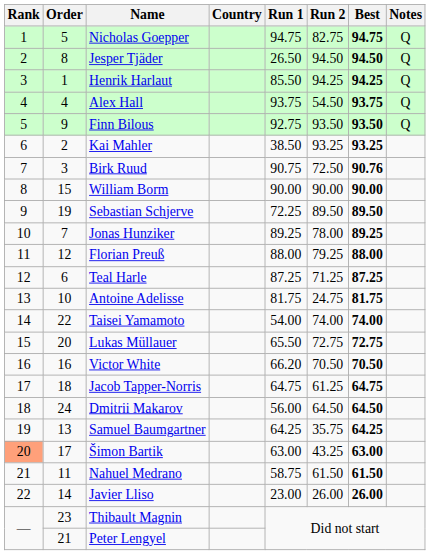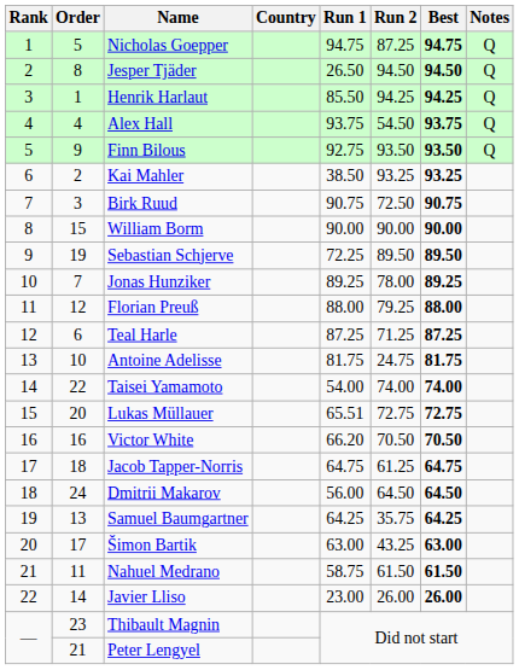 <table class="wikitable sortable" style="text-align:center">
 <tr>
 <th>Rank</th>
 <th>Order</th>
 <th>Name</th>
 <th>Country</th>
 <th>Run 1</th>
 <th>Run 2</th>
 <th>Best</th>
 <th>Notes</th>
 </tr>
 <tr bgcolor=ccffcc>
 <td>1</td>
 <td>5</td>
 <td align=left><a href='#'>Nicholas Goepper</a></td>
 <td align=left></td>
 <td>94.75</td>
-<td>82.75</td>
+<td>87.25</td>
 <td><strong>94.75</strong></td>
 <td>Q</td>
 </tr>
 <tr bgcolor=ccffcc>
 <td>2</td>
 <td>8</td>
 <td align=left><a href='#'>Jesper Tjäder</a></td>
 <td align=left></td>
 <td>26.50</td>
 <td>94.50</td>
 <td><strong>94.50</strong></td>
 <td>Q</td>
 </tr>
 <tr bgcolor=ccffcc>
 <td>3</td>
 <td>1</td>
 <td align=left><a href='#'>Henrik Harlaut</a></td>
 <td align=left></td>
 <td>85.50</td>
 <td>94.25</td>
 <td><strong>94.25</strong></td>
 <td>Q</td>
 </tr>
 <tr bgcolor=ccffcc>
 <td>4</td>
 <td>4</td>
 <td align=left><a href='#'>Alex Hall</a></td>
 <td align=left></td>
 <td>93.75</td>
 <td>54.50</td>
 <td><strong>93.75</strong></td>
 <td>Q</td>
 </tr>
 <tr bgcolor=ccffcc>
 <td>5</td>
 <td>9</td>
 <td align=left><a href='#'>Finn Bilous</a></td>
 <td align=left></td>
 <td>92.75</td>
 <td>93.50</td>
 <td><strong>93.50</strong></td>
 <td>Q</td>
 </tr>
 <tr>
 <td>6</td>
 <td>2</td>
 <td align=left><a href='#'>Kai Mahler</a></td>
 <td align=left></td>
 <td>38.50</td>
 <td>93.25</td>
 <td><strong>93.25</strong></td>
 <td></td>
 </tr>
 <tr>
 <td>7</td>
 <td>3</td>
 <td align=left><a href='#'>Birk Ruud</a></td>
 <td align=left></td>
 <td>90.75</td>
 <td>72.50</td>
-<td><strong>90.76</strong></td>
+<td><strong>90.75</strong></td>
 <td></td>
 </tr>
 <tr>
 <td>8</td>
 <td>15</td>
 <td align=left><a href='#'>William Borm</a></td>
 <td align=left></td>
 <td>90.00</td>
 <td>90.00</td>
 <td><strong>90.00</strong></td>
 <td></td>
 </tr>
 <tr>
 <td>9</td>
 <td>19</td>
 <td align=left><a href='#'>Sebastian Schjerve</a></td>
 <td align=left></td>
 <td>72.25</td>
 <td>89.50</td>
 <td><strong>89.50</strong></td>
 <td></td>
 </tr>
 <tr>
 <td>10</td>
 <td>7</td>
 <td align=left><a href='#'>Jonas Hunziker</a></td>
 <td align=left></td>
 <td>89.25</td>
 <td>78.00</td>
 <td><strong>89.25</strong></td>
 <td></td>
 </tr>
 <tr>
 <td>11</td>
 <td>12</td>
 <td align=left><a href='#'>Florian Preuß</a></td>
 <td align=left></td>
 <td>88.00</td>
 <td>79.25</td>
 <td><strong>88.00</strong></td>
 <td></td>
 </tr>
 <tr>
 <td>12</td>
 <td>6</td>
 <td align=left><a href='#'>Teal Harle</a></td>
 <td align=left></td>
 <td>87.25</td>
 <td>71.25</td>
 <td><strong>87.25</strong></td>
 <td></td>
 </tr>
 <tr>
 <td>13</td>
 <td>10</td>
 <td align=left><a href='#'>Antoine Adelisse</a></td>
 <td align=left></td>
 <td>81.75</td>
 <td>24.75</td>
 <td><strong>81.75</strong></td>
 <td></td>
 </tr>
 <tr>
 <td>14</td>
 <td>22</td>
 <td align=left><a href='#'>Taisei Yamamoto</a></td>
 <td align=left></td>
 <td>54.00</td>
 <td>74.00</td>
 <td><strong>74.00</strong></td>
 <td></td>
 </tr>
 <tr>
 <td>15</td>
 <td>20</td>
 <td align=left><a href='#'>Lukas Müllauer</a></td>
 <td align=left></td>
-<td>65.50</td>
+<td>65.51</td>
 <td>72.75</td>
 <td><strong>72.75</strong></td>
 <td></td>
 </tr>
 <tr>
 <td>16</td>
 <td>16</td>
 <td align=left><a href='#'>Victor White</a></td>
 <td align=left></td>
 <td>66.20</td>
 <td>70.50</td>
 <td><strong>70.50</strong></td>
 <td></td>
 </tr>
 <tr>
 <td>17</td>
 <td>18</td>
 <td align=left><a href='#'>Jacob Tapper-Norris</a></td>
 <td align=left></td>
 <td>64.75</td>
 <td>61.25</td>
 <td><strong>64.75</strong></td>
 <td></td>
 </tr>
 <tr>
 <td>18</td>
 <td>24</td>
 <td align=left><a href='#'>Dmitrii Makarov</a></td>
 <td align=left></td>
 <td>56.00</td>
 <td>64.50</td>
 <td><strong>64.50</strong></td>
 <td></td>
 </tr>
 <tr>
 <td>19</td>
 <td>13</td>
 <td align=left><a href='#'>Samuel Baumgartner</a></td>
 <td align=left></td>
 <td>64.25</td>
 <td>35.75</td>
 <td><strong>64.25</strong></td>
 <td></td>
 </tr>
 <tr>
-<td style="background: lightsalmon;">20</td>
+<td>20</td>
 <td>17</td>
 <td align=left><a href='#'>Šimon Bartik</a></td>
 <td align=left></td>
 <td>63.00</td>
 <td>43.25</td>
 <td><strong>63.00</strong></td>
 <td></td>
 </tr>
 <tr>
 <td>21</td>
 <td>11</td>
 <td align=left><a href='#'>Nahuel Medrano</a></td>
 <td align=left></td>
 <td>58.75</td>
 <td>61.50</td>
 <td><strong>61.50</strong></td>
 <td></td>
 </tr>
 <tr>
 <td>22</td>
 <td>14</td>
 <td align=left><a href='#'>Javier Lliso</a></td>
 <td align=left></td>
 <td>23.00</td>
 <td>26.00</td>
 <td><strong>26.00</strong></td>
 <td></td>
 </tr>
 <tr>
 <td rowspan=2>—</td>
 <td>23</td>
 <td align=left><a href='#'>Thibault Magnin</a></td>
 <td align=left></td>
 <td rowspan=2 colspan=4>Did not start</td>
 </tr>
 <tr>
 <td>21</td>
 <td align=left><a href='#'>Peter Lengyel</a></td>
 <td align=left></td>
 </tr>
 </table>
